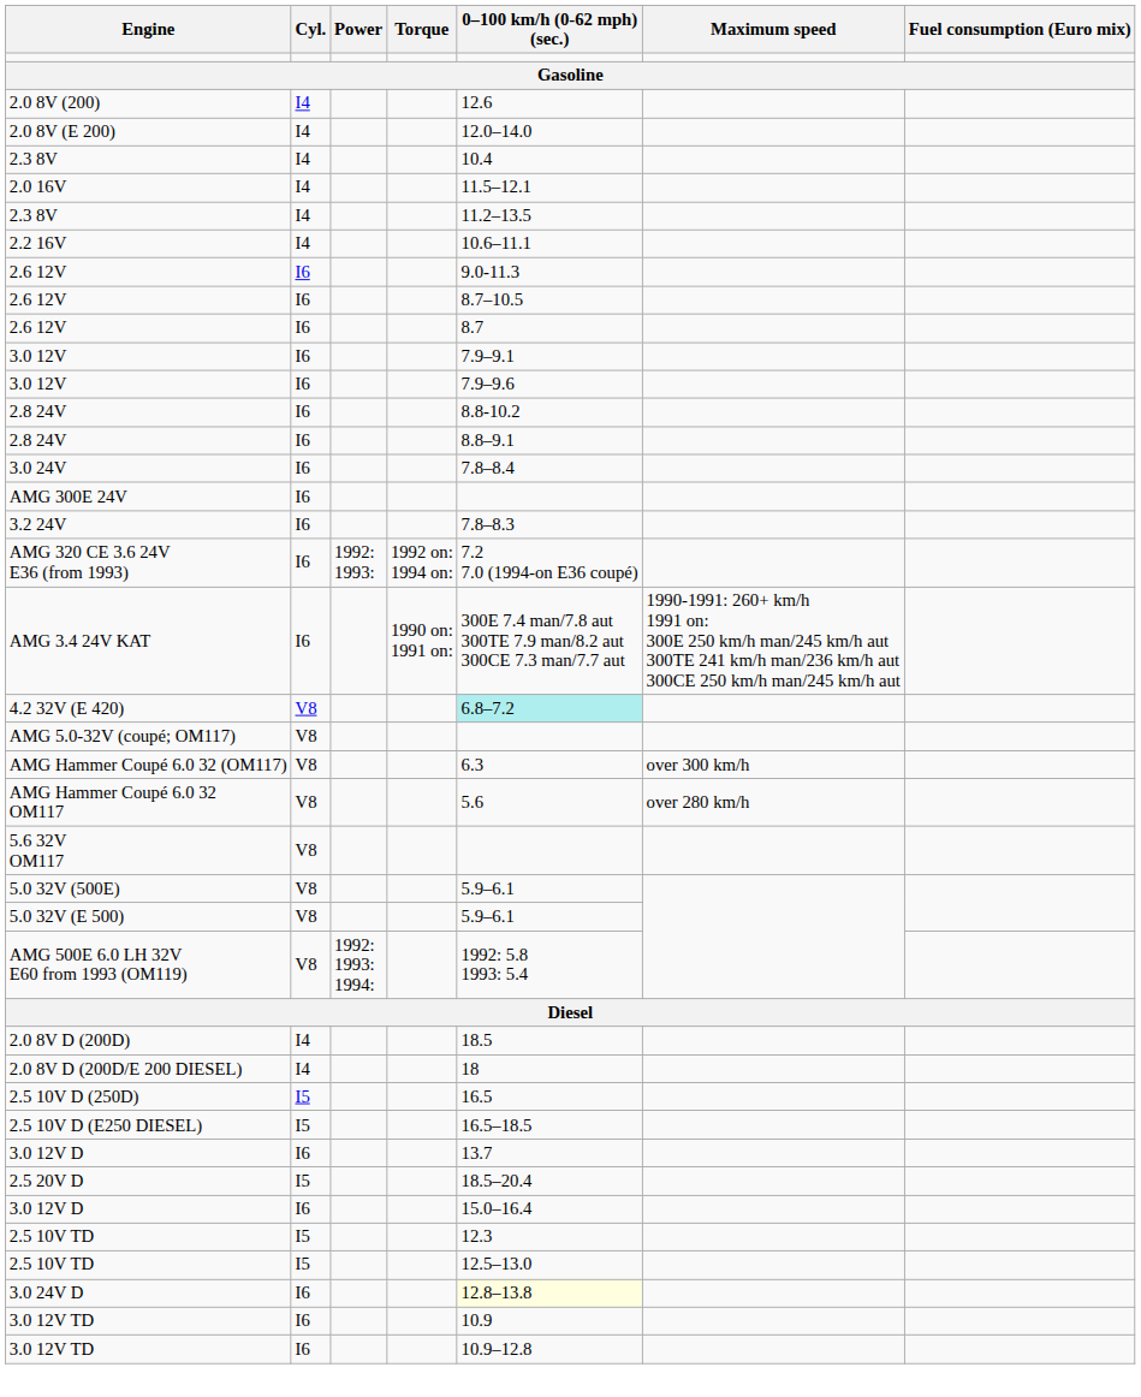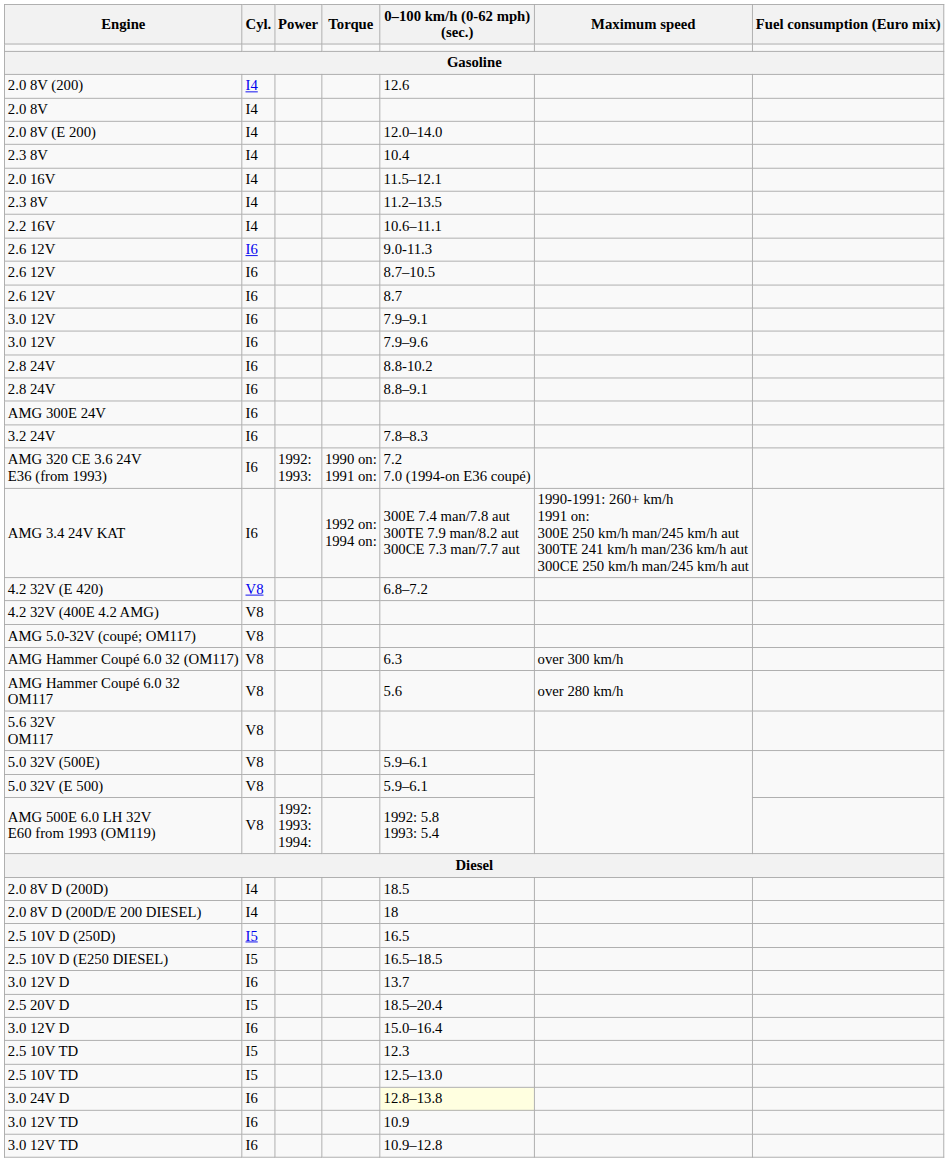 <table class="wikitable" style="text-align: left">
 <tr>
 <th>Engine</th>
 <th>Cyl.</th>
 <th>Power</th>
 <th>Torque</th>
 <th>0–100 km/h (0-62 mph)<br> (sec.)</th>
 <th>Maximum speed</th>
 <th>Fuel consumption (Euro mix)</th>
 </tr>
 <tr>
 <td></td>
 <td></td>
 <td></td>
 <td></td>
 <td></td>
 <td></td>
 <td></td>
 </tr>
 <tr>
 <th colspan=7>Gasoline</th>
 </tr>
 <tr>
 <td>2.0 8V (200)</td>
 <td><a href='#'>I4</a></td>
 <td></td>
 <td></td>
 <td>12.6</td>
+<td></td>
+<td></td>
+</tr>
+<tr>
+<td>2.0 8V</td>
+<td>I4</td>
+<td></td>
+<td></td>
+<td></td>
 <td></td>
 <td></td>
 </tr>
 <tr>
 <td>2.0 8V (E 200)</td>
 <td>I4</td>
 <td></td>
 <td></td>
 <td>12.0–14.0</td>
 <td></td>
 <td></td>
 </tr>
 <tr>
 <td>2.3 8V</td>
 <td>I4</td>
 <td></td>
 <td></td>
 <td>10.4</td>
 <td></td>
 <td></td>
 </tr>
 <tr>
 <td>2.0 16V</td>
 <td>I4</td>
 <td></td>
 <td></td>
 <td>11.5–12.1</td>
 <td></td>
 <td></td>
 </tr>
 <tr>
 <td>2.3 8V</td>
 <td>I4</td>
 <td></td>
 <td></td>
 <td>11.2–13.5</td>
 <td></td>
 <td></td>
 </tr>
 <tr>
 <td>2.2 16V</td>
 <td>I4</td>
 <td></td>
 <td></td>
 <td>10.6–11.1</td>
 <td></td>
 <td></td>
 </tr>
 <tr>
 <td>2.6 12V</td>
 <td><a href='#'>I6</a></td>
 <td></td>
 <td></td>
 <td>9.0-11.3</td>
 <td></td>
 <td></td>
 </tr>
 <tr>
 <td>2.6 12V</td>
 <td>I6</td>
 <td></td>
 <td></td>
 <td>8.7–10.5</td>
 <td></td>
 <td></td>
 </tr>
 <tr>
 <td>2.6 12V</td>
 <td>I6</td>
 <td></td>
 <td></td>
 <td>8.7</td>
 <td></td>
 <td></td>
 </tr>
 <tr>
 <td>3.0 12V</td>
 <td>I6</td>
 <td></td>
 <td></td>
 <td>7.9–9.1</td>
 <td></td>
 <td></td>
 </tr>
 <tr>
 <td>3.0 12V</td>
 <td>I6</td>
 <td></td>
 <td></td>
 <td>7.9–9.6</td>
 <td></td>
 <td></td>
 </tr>
 <tr>
 <td>2.8 24V</td>
 <td>I6</td>
 <td></td>
 <td></td>
 <td>8.8-10.2</td>
 <td></td>
 <td></td>
 </tr>
 <tr>
 <td>2.8 24V</td>
 <td>I6</td>
 <td></td>
 <td></td>
 <td>8.8–9.1</td>
 <td></td>
 <td></td>
 </tr>
 <tr>
-<td>3.0 24V</td>
-<td>I6</td>
-<td></td>
-<td></td>
-<td>7.8–8.4</td>
-<td></td>
-<td></td>
-</tr>
-<tr>
 <td>AMG 300E 24V</td>
 <td>I6</td>
 <td></td>
 <td></td>
 <td></td>
 <td></td>
 <td></td>
 </tr>
 <tr>
 <td>3.2 24V</td>
 <td>I6</td>
 <td></td>
 <td></td>
 <td>7.8–8.3</td>
 <td></td>
 <td></td>
 </tr>
 <tr>
 <td>AMG 320 CE 3.6 24V<br>E36 (from 1993)</td>
 <td>I6</td>
 <td>1992: <br>1993: </td>
-<td>1992 on: <br>1994 on: </td>
+<td>1990 on: <br>1991 on: </td>
 <td>7.2<br>7.0 (1994-on E36 coupé)</td>
 <td></td>
 <td></td>
 </tr>
 <tr>
 <td>AMG 3.4 24V KAT</td>
 <td>I6</td>
 <td></td>
-<td>1990 on: <br>1991 on: </td>
+<td>1992 on: <br>1994 on: </td>
 <td>300E 7.4 man/7.8 aut<br>300TE 7.9 man/8.2 aut<br>300CE 7.3 man/7.7 aut</td>
 <td>1990-1991: 260+ km/h<br>1991 on:<br>300E 250 km/h man/245 km/h aut<br>300TE 241 km/h man/236 km/h aut<br>300CE 250 km/h man/245 km/h aut</td>
 <td></td>
 </tr>
 <tr>
 <td>4.2 32V (E 420)</td>
 <td><a href='#'>V8</a></td>
 <td><br></td>
 <td><br></td>
-<td style="background: paleturquoise;">6.8–7.2</td>
+<td>6.8–7.2</td>
+<td></td>
+<td></td>
+</tr>
+<tr>
+<td>4.2 32V (400E 4.2 AMG)</td>
+<td>V8</td>
+<td></td>
+<td></td>
+<td></td>
 <td></td>
 <td></td>
 </tr>
 <tr>
 <td>AMG 5.0-32V (coupé; OM117)</td>
 <td>V8</td>
 <td></td>
 <td></td>
 <td></td>
 <td></td>
 <td></td>
 </tr>
 <tr>
 <td>AMG Hammer Coupé 6.0 32 (OM117)</td>
 <td>V8</td>
 <td></td>
 <td></td>
 <td>6.3</td>
 <td>over 300 km/h</td>
 <td></td>
 </tr>
 <tr>
 <td>AMG Hammer Coupé 6.0 32 <br>OM117</td>
 <td>V8</td>
 <td></td>
 <td></td>
 <td>5.6</td>
 <td>over 280 km/h</td>
 <td></td>
 </tr>
 <tr>
 <td>5.6 32V<br>OM117</td>
 <td>V8</td>
 <td></td>
 <td></td>
 <td></td>
 <td></td>
 <td></td>
 </tr>
 <tr>
 <td>5.0 32V (500E)</td>
 <td>V8</td>
 <td></td>
 <td></td>
 <td>5.9–6.1</td>
 <td rowspan="3"></td>
 <td rowspan="2"></td>
 </tr>
 <tr>
 <td>5.0 32V (E 500)</td>
 <td>V8</td>
 <td></td>
 <td></td>
 <td>5.9–6.1</td>
 </tr>
 <tr>
 <td>AMG 500E 6.0 LH 32V<br>E60 from 1993 (OM119)</td>
 <td>V8</td>
 <td>1992: <br>1993: <br>1994: </td>
 <td></td>
 <td>1992: 5.8<br>1993: 5.4</td>
 <td></td>
 </tr>
 <tr>
 <th colspan=7>Diesel</th>
 </tr>
 <tr>
 <td>2.0 8V D (200D)</td>
 <td>I4</td>
 <td></td>
 <td></td>
 <td>18.5</td>
 <td></td>
 <td></td>
 </tr>
 <tr>
 <td>2.0 8V D (200D/E 200 DIESEL)</td>
 <td>I4</td>
 <td></td>
 <td></td>
 <td>18</td>
 <td></td>
 <td></td>
 </tr>
 <tr>
 <td>2.5 10V D (250D)</td>
 <td><a href='#'>I5</a></td>
 <td></td>
 <td></td>
 <td>16.5</td>
 <td></td>
 <td></td>
 </tr>
 <tr>
 <td>2.5 10V D (E250 DIESEL)</td>
 <td>I5</td>
 <td></td>
 <td></td>
 <td>16.5–18.5</td>
 <td></td>
 <td></td>
 </tr>
 <tr>
 <td>3.0 12V D</td>
 <td>I6</td>
 <td></td>
 <td></td>
 <td>13.7</td>
 <td></td>
 <td></td>
 </tr>
 <tr>
 <td>2.5 20V D</td>
 <td>I5</td>
 <td></td>
 <td></td>
 <td>18.5–20.4</td>
 <td></td>
 <td></td>
 </tr>
 <tr>
 <td>3.0 12V D</td>
 <td>I6</td>
 <td></td>
 <td></td>
 <td>15.0–16.4</td>
 <td></td>
 <td></td>
 </tr>
 <tr>
 <td>2.5 10V TD</td>
 <td>I5</td>
 <td></td>
 <td></td>
 <td>12.3</td>
 <td></td>
 <td></td>
 </tr>
 <tr>
 <td>2.5 10V TD</td>
 <td>I5</td>
 <td></td>
 <td></td>
 <td>12.5–13.0</td>
 <td></td>
 <td></td>
 </tr>
 <tr>
 <td>3.0 24V D</td>
 <td>I6</td>
 <td></td>
 <td></td>
 <td style="background: lightyellow;">12.8–13.8</td>
 <td></td>
 <td></td>
 </tr>
 <tr>
 <td>3.0 12V TD</td>
 <td>I6</td>
 <td></td>
 <td></td>
 <td>10.9</td>
 <td></td>
 <td></td>
 </tr>
 <tr>
 <td>3.0 12V TD</td>
 <td>I6</td>
 <td></td>
 <td></td>
 <td>10.9–12.8</td>
 <td></td>
 <td></td>
 </tr>
 </table>
